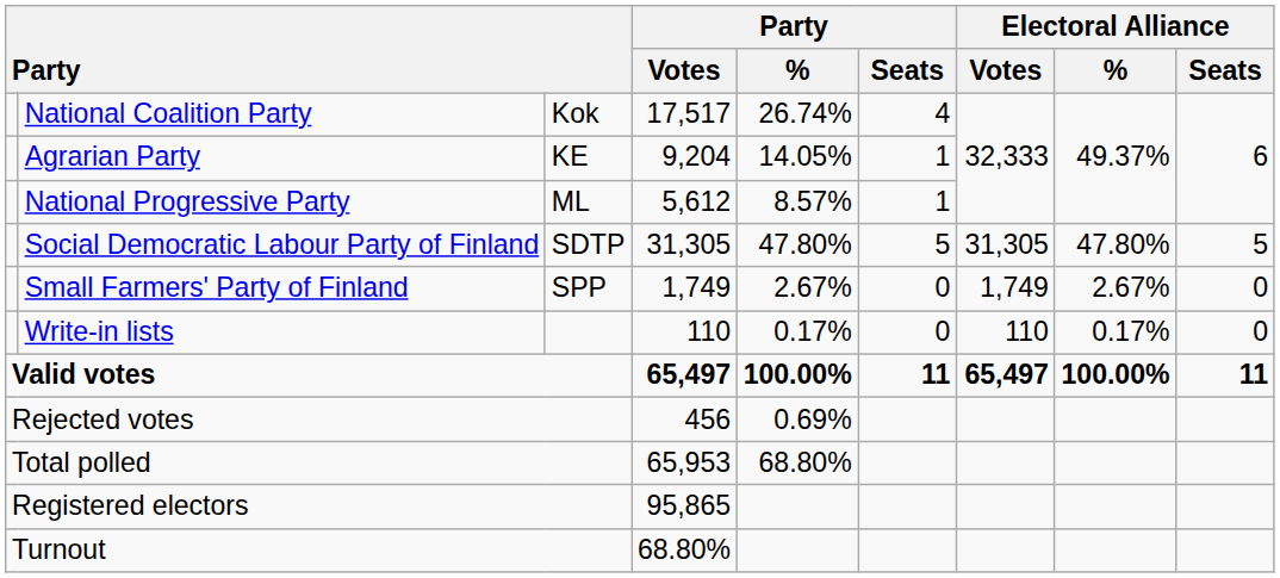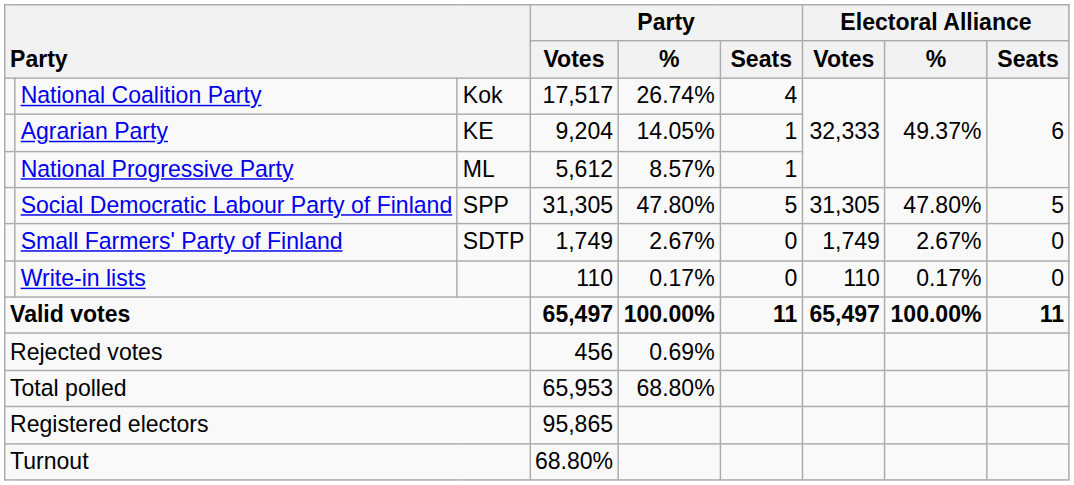 <table class="wikitable" border="1" style="text-align:right;">
 <tr>
 <th style="text-align:left;" valign=bottom rowspan=2 colspan=3>Party</th>
 <th colspan=3>Party</th>
 <th colspan=3>Electoral Alliance</th>
 </tr>
 <tr>
 <th align=center valign=bottom width="50">Votes</th>
 <th align=center valign=bottom width="50">%</th>
 <th align=center valign=bottom width="50">Seats</th>
 <th align=center valign=bottom width="50">Votes</th>
 <th align=center valign=bottom width="50">%</th>
 <th align=center valign=bottom width="50">Seats</th>
 </tr>
 <tr>
 <td></td>
 <td align=left><a href='#'>National Coalition Party</a></td>
 <td align=left>Kok</td>
 <td>17,517</td>
 <td>26.74%</td>
 <td>4</td>
 <td rowspan=3>32,333</td>
 <td rowspan=3>49.37%</td>
 <td rowspan=3>6</td>
 </tr>
 <tr>
 <td></td>
 <td align=left><a href='#'>Agrarian Party</a></td>
 <td align=left>KE</td>
 <td>9,204</td>
 <td>14.05%</td>
 <td>1</td>
 </tr>
 <tr>
 <td></td>
 <td align=left><a href='#'>National Progressive Party</a></td>
 <td align=left>ML</td>
 <td>5,612</td>
 <td>8.57%</td>
 <td>1</td>
 </tr>
 <tr>
 <td></td>
 <td align=left style="white-space: nowrap;"><a href='#'>Social Democratic Labour Party of Finland</a></td>
-<td align=left>SDTP</td>
+<td align=left>SPP</td>
 <td>31,305</td>
 <td>47.80%</td>
 <td>5</td>
 <td>31,305</td>
 <td>47.80%</td>
 <td>5</td>
 </tr>
 <tr>
 <td></td>
 <td align=left><a href='#'>Small Farmers' Party of Finland</a></td>
-<td align=left>SPP</td>
+<td align=left>SDTP</td>
 <td>1,749</td>
 <td>2.67%</td>
 <td>0</td>
 <td>1,749</td>
 <td>2.67%</td>
 <td>0</td>
 </tr>
 <tr>
 <td></td>
 <td align=left><a href='#'>Write-in lists</a></td>
 <td align=left></td>
 <td>110</td>
 <td>0.17%</td>
 <td>0</td>
 <td>110</td>
 <td>0.17%</td>
 <td>0</td>
 </tr>
 <tr style="font-weight:bold">
 <td align=left colspan=3>Valid votes</td>
 <td>65,497</td>
 <td>100.00%</td>
 <td>11</td>
 <td>65,497</td>
 <td>100.00%</td>
 <td>11</td>
 </tr>
 <tr>
 <td align=left colspan=3>Rejected votes</td>
 <td>456</td>
 <td>0.69%</td>
 <td></td>
 <td></td>
 <td></td>
 <td></td>
 </tr>
 <tr>
 <td align=left colspan=3>Total polled</td>
 <td>65,953</td>
 <td>68.80%</td>
 <td></td>
 <td></td>
 <td></td>
 <td></td>
 </tr>
 <tr>
 <td align=left colspan=3>Registered electors</td>
 <td>95,865</td>
 <td></td>
 <td></td>
 <td></td>
 <td></td>
 <td></td>
 </tr>
 <tr>
 <td align=left colspan=3>Turnout</td>
 <td>68.80%</td>
 <td></td>
 <td></td>
 <td></td>
 <td></td>
 <td></td>
 </tr>
 </table>
